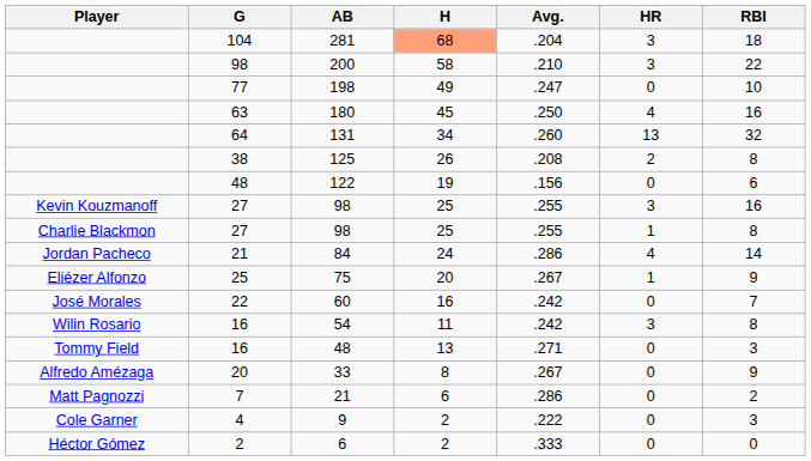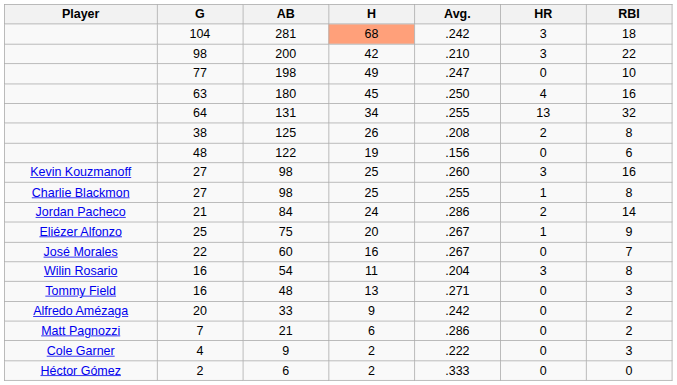 <table class="wikitable sortable">
 <tr>
 <th bgcolor="#DDDDFF" width="16%">Player</th>
 <th bgcolor="#DDDDFF" width="9%">G</th>
 <th bgcolor="#DDDDFF" width="9%">AB</th>
 <th bgcolor="#DDDDFF" width="9%">H</th>
 <th bgcolor="#DDDDFF" width="9%">Avg.</th>
 <th bgcolor="#DDDDFF" width="9%">HR</th>
 <th bgcolor="#DDDDFF" width="9%">RBI</th>
 </tr>
 <tr align="center">
 <td></td>
 <td>104</td>
 <td>281</td>
 <td style="background: lightsalmon;">68</td>
-<td>.204</td>
+<td>.242</td>
 <td>3</td>
 <td>18</td>
 </tr>
 <tr align="center">
 <td></td>
 <td>98</td>
 <td>200</td>
-<td>58</td>
+<td>42</td>
 <td>.210</td>
 <td>3</td>
 <td>22</td>
 </tr>
 <tr align="center">
 <td></td>
 <td>77</td>
 <td>198</td>
 <td>49</td>
 <td>.247</td>
 <td>0</td>
 <td>10</td>
 </tr>
 <tr align="center">
 <td></td>
 <td>63</td>
 <td>180</td>
 <td>45</td>
 <td>.250</td>
 <td>4</td>
 <td>16</td>
 </tr>
 <tr align="center">
 <td></td>
 <td>64</td>
 <td>131</td>
 <td>34</td>
-<td>.260</td>
+<td>.255</td>
 <td>13</td>
 <td>32</td>
 </tr>
 <tr align="center">
 <td></td>
 <td>38</td>
 <td>125</td>
 <td>26</td>
 <td>.208</td>
 <td>2</td>
 <td>8</td>
 </tr>
 <tr align="center">
 <td></td>
 <td>48</td>
 <td>122</td>
 <td>19</td>
 <td>.156</td>
 <td>0</td>
 <td>6</td>
 </tr>
 <tr align="center">
 <td><a href='#'>Kevin Kouzmanoff</a></td>
 <td>27</td>
 <td>98</td>
 <td>25</td>
-<td>.255</td>
+<td>.260</td>
 <td>3</td>
 <td>16</td>
 </tr>
 <tr align=center>
 <td><a href='#'>Charlie Blackmon</a></td>
 <td>27</td>
 <td>98</td>
 <td>25</td>
 <td>.255</td>
 <td>1</td>
 <td>8</td>
 </tr>
 <tr align=center>
 <td><a href='#'>Jordan Pacheco</a></td>
 <td>21</td>
 <td>84</td>
 <td>24</td>
 <td>.286</td>
-<td>4</td>
+<td>2</td>
 <td>14</td>
 </tr>
 <tr align=center>
 <td><a href='#'>Eliézer Alfonzo</a></td>
 <td>25</td>
 <td>75</td>
 <td>20</td>
 <td>.267</td>
 <td>1</td>
 <td>9</td>
 </tr>
 <tr align=center>
 <td><a href='#'>José Morales</a></td>
 <td>22</td>
 <td>60</td>
 <td>16</td>
-<td>.242</td>
+<td>.267</td>
 <td>0</td>
 <td>7</td>
 </tr>
 <tr align=center>
 <td><a href='#'>Wilin Rosario</a></td>
 <td>16</td>
 <td>54</td>
 <td>11</td>
-<td>.242</td>
+<td>.204</td>
 <td>3</td>
 <td>8</td>
 </tr>
 <tr align=center>
 <td><a href='#'>Tommy Field</a></td>
 <td>16</td>
 <td>48</td>
 <td>13</td>
 <td>.271</td>
 <td>0</td>
 <td>3</td>
 </tr>
 <tr align=center>
 <td><a href='#'>Alfredo Amézaga</a></td>
 <td>20</td>
 <td>33</td>
-<td>8</td>
-<td>.267</td>
+<td>9</td>
+<td>.242</td>
 <td>0</td>
-<td>9</td>
+<td>2</td>
 </tr>
 <tr align=center>
 <td><a href='#'>Matt Pagnozzi</a></td>
 <td>7</td>
 <td>21</td>
 <td>6</td>
 <td>.286</td>
 <td>0</td>
 <td>2</td>
 </tr>
 <tr align=center>
 <td><a href='#'>Cole Garner</a></td>
 <td>4</td>
 <td>9</td>
 <td>2</td>
 <td>.222</td>
 <td>0</td>
 <td>3</td>
 </tr>
 <tr align=center>
 <td><a href='#'>Héctor Gómez</a></td>
 <td>2</td>
 <td>6</td>
 <td>2</td>
 <td>.333</td>
 <td>0</td>
 <td>0</td>
 </tr>
 </table>
